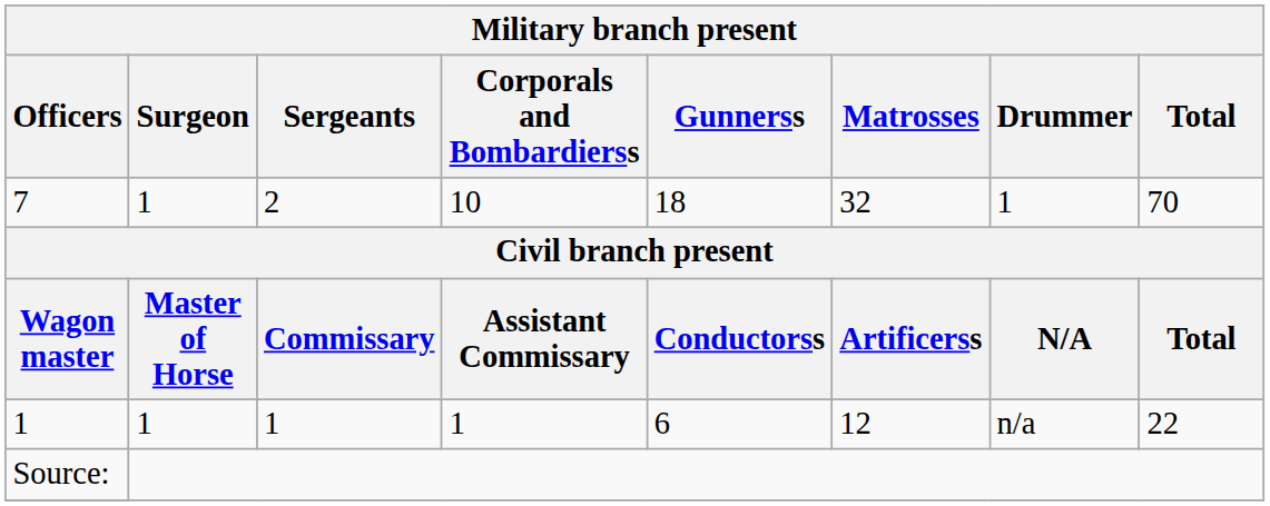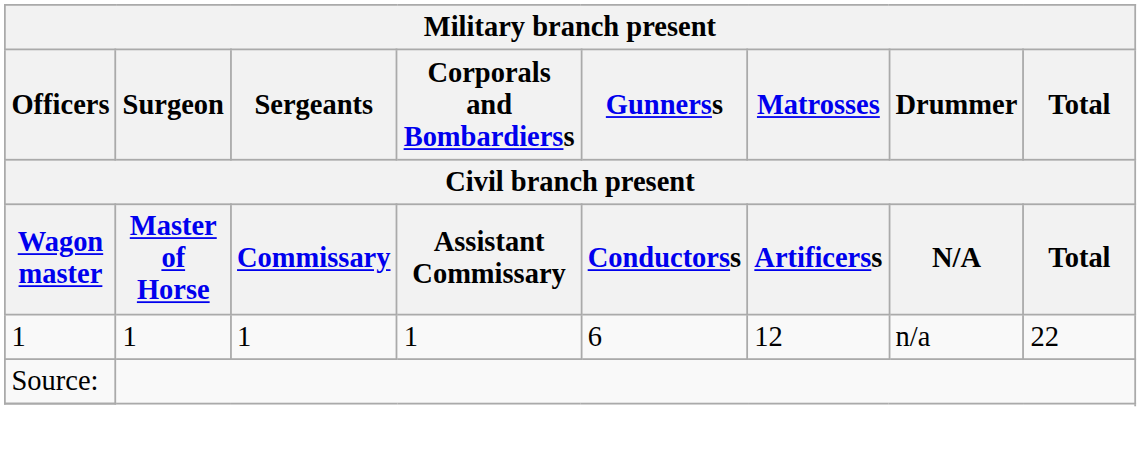 <table class="wikitable">
 <tr>
 <th colspan=8>Military branch present</th>
 </tr>
 <tr>
 <th align="left" width="55">Officers</th>
 <th align="left" width="55">Surgeon</th>
 <th align="left" width="55">Sergeants</th>
 <th align="left" width="55">Corporals and <a href='#'>Bombardiers</a>s</th>
 <th align="left" width="55"><a href='#'>Gunners</a>s</th>
 <th align="left" width="55"><a href='#'>Matrosses</a></th>
 <th align="left" width="55">Drummer</th>
 <th align="left" width="55">Total</th>
-</tr>
-<tr>
-<td>7</td>
-<td>1</td>
-<td>2</td>
-<td>10</td>
-<td>18</td>
-<td>32</td>
-<td>1</td>
-<td>70</td>
 </tr>
 <tr>
 <th colspan=8>Civil branch present</th>
 </tr>
 <tr>
 <th align="left" width="55"><a href='#'>Wagon master</a></th>
 <th align="left" width="55"><a href='#'>Master of Horse</a></th>
 <th align="left" width="55"><a href='#'>Commissary</a></th>
 <th align="left" width="55">Assistant Commissary</th>
 <th align="left" width="55"><a href='#'>Conductors</a>s</th>
 <th align="left" width="55"><a href='#'>Artificers</a>s</th>
 <th align="left" width="55">N/A</th>
 <th align="left" width="55">Total</th>
 </tr>
 <tr>
 <td>1</td>
 <td>1</td>
 <td>1</td>
 <td>1</td>
 <td>6</td>
 <td>12</td>
 <td>n/a</td>
 <td>22</td>
 </tr>
 <tr>
 <td>Source:</td>
 </tr>
 <tr>
 </tr>
 </table>
